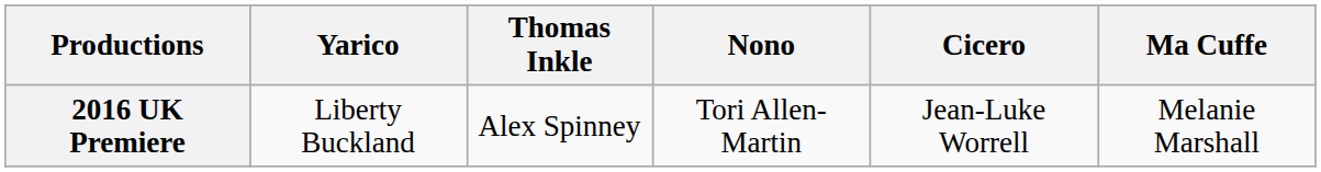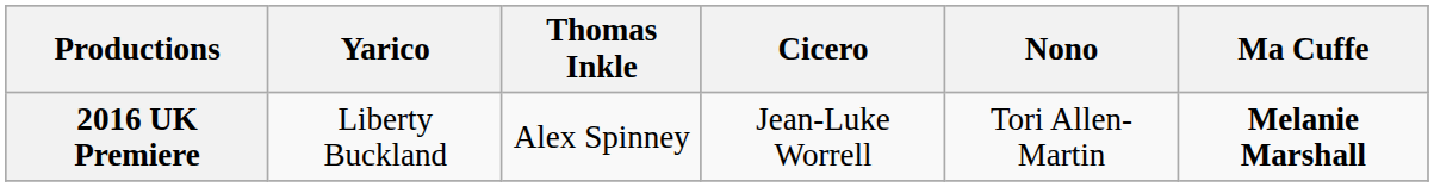 <table class="wikitable"  style="text-align:center; width:80%;">
 <tr>
 <th>Productions</th>
 <th>Yarico</th>
 <th>Thomas Inkle</th>
+<th>Cicero</th>
 <th>Nono</th>
-<th>Cicero</th>
 <th>Ma Cuffe</th>
 </tr>
 <tr>
 <th>2016 UK Premiere</th>
 <td>Liberty Buckland</td>
 <td>Alex Spinney</td>
+<td>Jean-Luke Worrell</td>
 <td>Tori Allen-Martin</td>
-<td>Jean-Luke Worrell</td>
-<td>Melanie Marshall</td>
+<td><strong>Melanie Marshall</strong></td>
 </tr>
 </table>
